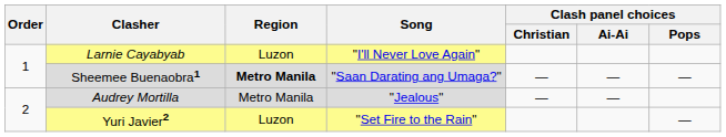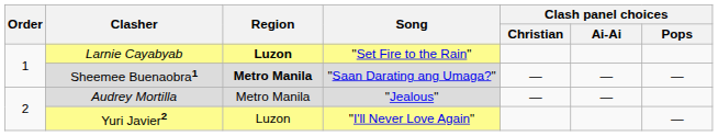 <table class="wikitable" style="text-align:center; line-height:17px; width:100%;">
 <tr>
 <th rowspan="2" width="5%">Order</th>
 <th rowspan="2" width="25%">Clasher</th>
 <th rowspan="2">Region</th>
 <th rowspan="2" width="25%">Song</th>
 <th colspan="3" width="30%">Clash panel choices</th>
 </tr>
 <tr>
 <th width="10%">Christian</th>
 <th width="10%">Ai-Ai</th>
 <th width="10%">Pops</th>
 </tr>
 <tr>
 <td rowspan="2">1</td>
 <td style="background:#fdfc8f;"><em>Larnie Cayabyab</em></td>
-<td style="background:#fdfc8f;">Luzon</td>
-<td style="background:#fdfc8f;">"<a href='#'>I'll Never Love Again</a>"</td>
+<td style="background:#fdfc8f;"><strong>Luzon</strong></td>
+<td style="background:#fdfc8f;">"<a href='#'>Set Fire to the Rain</a>"</td>
 <td><strong></strong></td>
 <td><strong></strong></td>
 <td><strong></strong></td>
 </tr>
 <tr>
 <td style="background:#DCDCDC;">Sheemee Buenaobra<sup><strong>1</strong></sup></td>
 <td style="background:#DCDCDC;"><strong>Metro Manila</strong></td>
 <td style="background:#DCDCDC;">"<a href='#'>Saan Darating ang Umaga?</a>"</td>
 <td>—</td>
 <td>—</td>
 <td>—</td>
 </tr>
 <tr>
 <td rowspan="2">2</td>
 <td style="background:#DCDCDC;"><em>Audrey Mortilla</em></td>
 <td style="background:#DCDCDC;">Metro Manila</td>
 <td style="background:#DCDCDC;">"<a href='#'>Jealous</a>"</td>
 <td>—</td>
 <td>—</td>
 <td><strong></strong></td>
 </tr>
 <tr>
 <td style="background:#fdfc8f;">Yuri Javier<sup><strong>2</strong></sup></td>
 <td style="background:#fdfc8f;">Luzon</td>
-<td style="background:#fdfc8f;">"<a href='#'>Set Fire to the Rain</a>"</td>
+<td style="background:#fdfc8f;">"<a href='#'>I'll Never Love Again</a>"</td>
 <td><strong></strong></td>
 <td><strong></strong></td>
 <td>—</td>
 </tr>
 </table>
